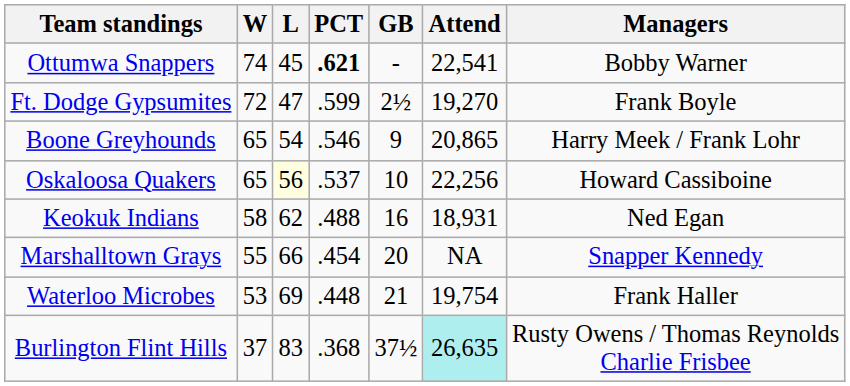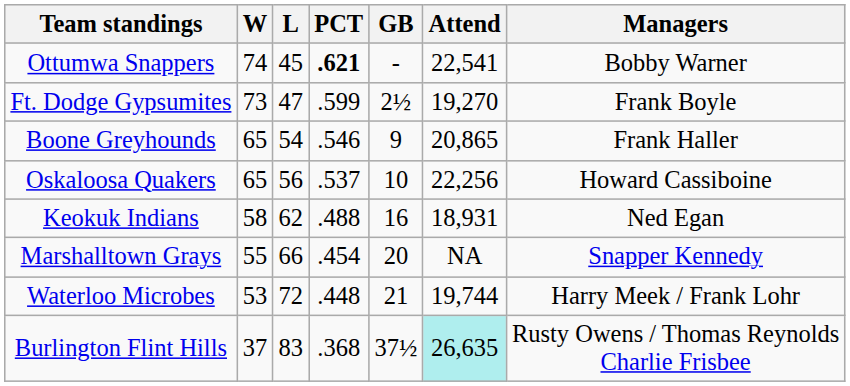 <table class="wikitable">
 <tr>
 <th>Team standings</th>
 <th>W</th>
 <th>L</th>
 <th>PCT</th>
 <th>GB</th>
 <th>Attend</th>
 <th>Managers</th>
 </tr>
 <tr align=center>
 <td><a href='#'>Ottumwa Snappers</a></td>
 <td>74</td>
 <td>45</td>
 <td><strong>.621</strong></td>
 <td>-</td>
 <td>22,541</td>
 <td>Bobby Warner</td>
 </tr>
 <tr align=center>
 <td><a href='#'>Ft. Dodge Gypsumites</a></td>
-<td>72</td>
+<td>73</td>
 <td>47</td>
 <td>.599</td>
 <td>2½</td>
 <td>19,270</td>
 <td>Frank Boyle</td>
 </tr>
 <tr align=center>
 <td><a href='#'>Boone Greyhounds</a></td>
 <td>65</td>
 <td>54</td>
 <td>.546</td>
 <td>9</td>
 <td>20,865</td>
-<td>Harry Meek / Frank Lohr</td>
+<td>Frank Haller</td>
 </tr>
 <tr align=center>
 <td><a href='#'>Oskaloosa Quakers</a></td>
 <td>65</td>
-<td style="background: lightyellow;">56</td>
+<td>56</td>
 <td>.537</td>
 <td>10</td>
 <td>22,256</td>
 <td>Howard Cassiboine</td>
 </tr>
 <tr align=center>
 <td><a href='#'>Keokuk Indians</a></td>
 <td>58</td>
 <td>62</td>
 <td>.488</td>
 <td>16</td>
 <td>18,931</td>
 <td>Ned Egan</td>
 </tr>
 <tr align=center>
 <td><a href='#'>Marshalltown Grays</a></td>
 <td>55</td>
 <td>66</td>
 <td>.454</td>
 <td>20</td>
 <td>NA</td>
 <td><a href='#'>Snapper Kennedy</a></td>
 </tr>
 <tr align=center>
 <td><a href='#'>Waterloo Microbes</a></td>
 <td>53</td>
-<td>69</td>
+<td>72</td>
 <td>.448</td>
 <td>21</td>
-<td>19,754</td>
-<td>Frank Haller</td>
+<td>19,744</td>
+<td>Harry Meek / Frank Lohr</td>
 </tr>
 <tr align=center>
 <td><a href='#'>Burlington Flint Hills</a></td>
 <td>37</td>
 <td>83</td>
 <td>.368</td>
 <td>37½</td>
 <td style="background: paleturquoise;">26,635</td>
 <td>Rusty Owens / Thomas Reynolds <br> <a href='#'>Charlie Frisbee</a></td>
 </tr>
 </table>
